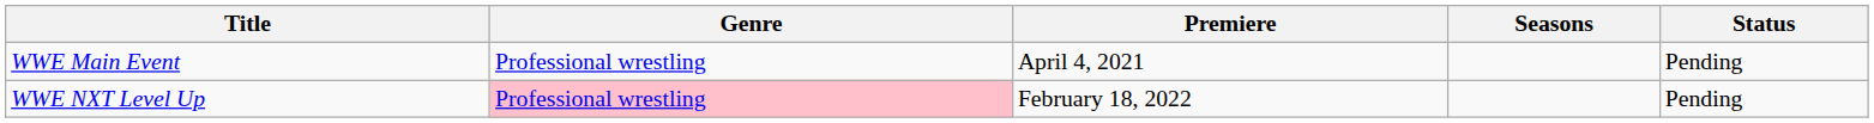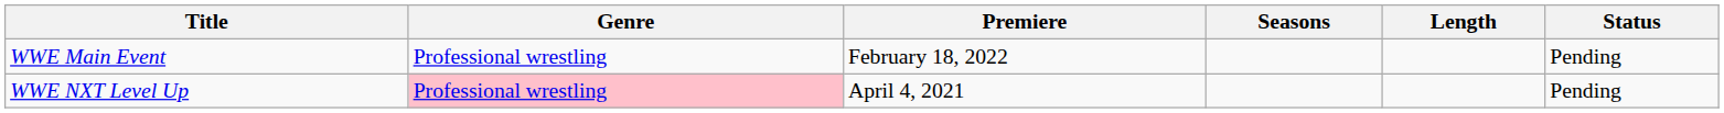 <table class="wikitable sortable" style="width:100%;">
 <tr>
 <th>Title</th>
 <th>Genre</th>
 <th>Premiere</th>
 <th>Seasons</th>
+<th>Length</th>
 <th>Status</th>
 </tr>
 <tr>
 <td><em><a href='#'>WWE Main Event</a></em></td>
 <td><a href='#'>Professional wrestling</a></td>
-<td>April 4, 2021</td>
+<td>February 18, 2022</td>
+<td></td>
 <td></td>
 <td>Pending</td>
 </tr>
 <tr>
 <td><em><a href='#'>WWE NXT Level Up</a></em></td>
 <td style="background: pink;"><a href='#'>Professional wrestling</a></td>
-<td>February 18, 2022</td>
+<td>April 4, 2021</td>
+<td></td>
 <td></td>
 <td>Pending</td>
 </tr>
 </table>
